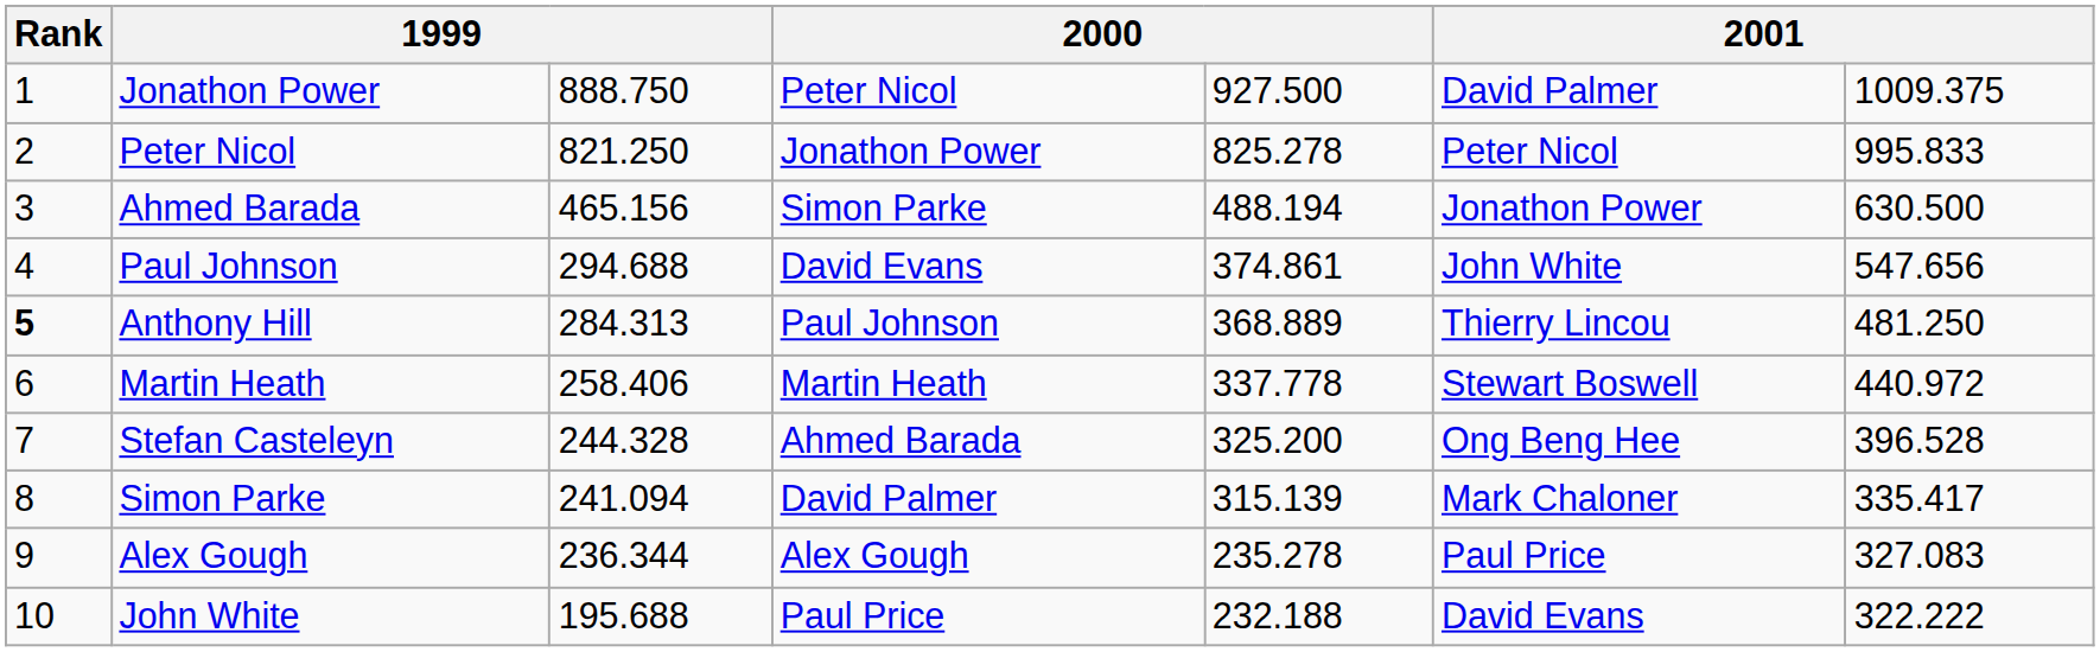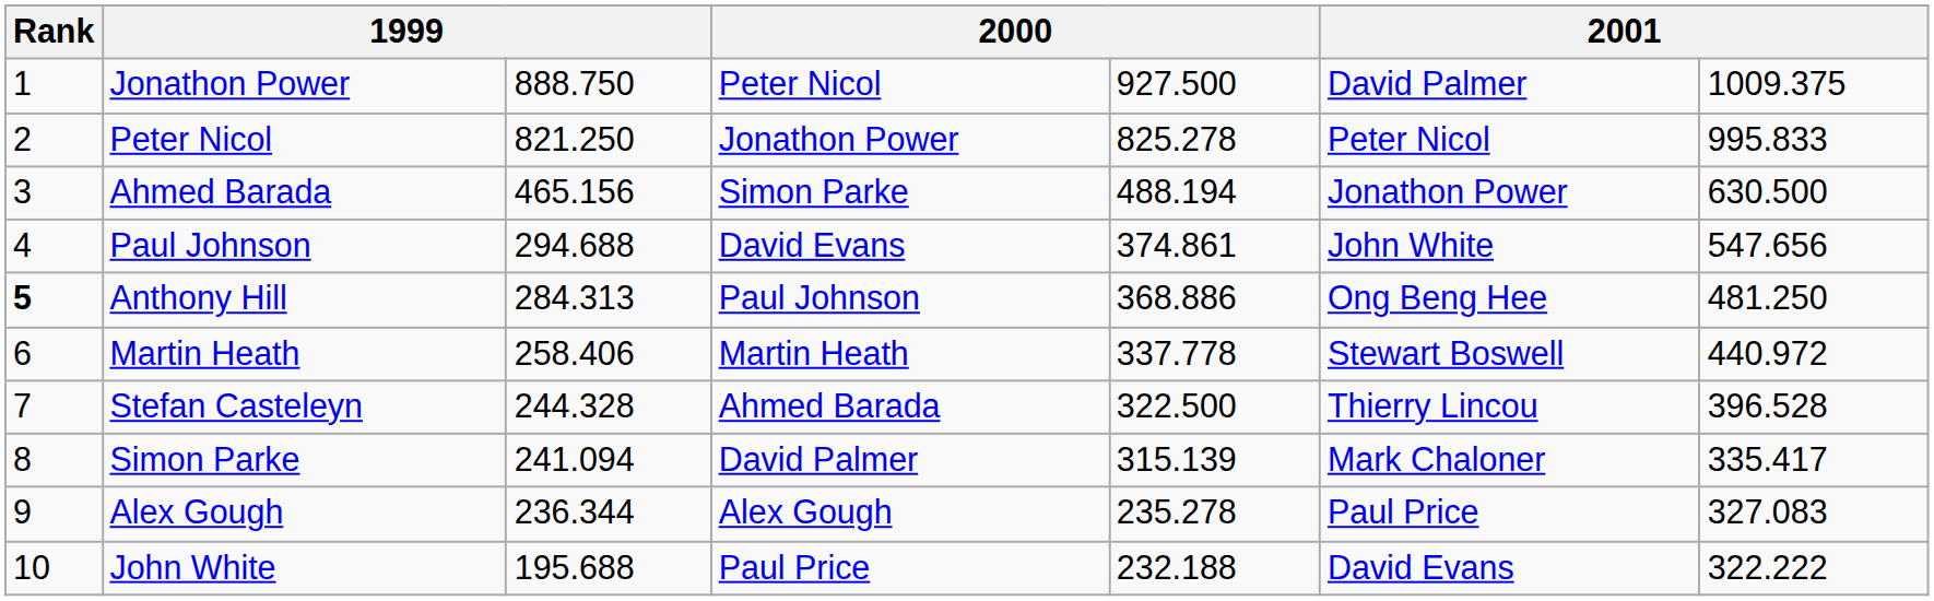 <table class=wikitable style="font-size:98%;">
 <tr>
 <th>Rank</th>
 <th colspan="2" style="width:280px;">1999</th>
 <th colspan="2" style="width:280px;">2000</th>
 <th colspan="2" style="width:280px;">2001</th>
 </tr>
 <tr>
 <td>1</td>
 <td> <a href='#'>Jonathon Power</a></td>
 <td>888.750</td>
 <td> <a href='#'>Peter Nicol</a></td>
 <td>927.500</td>
 <td> <a href='#'>David Palmer</a></td>
 <td>1009.375</td>
 </tr>
 <tr>
 <td>2</td>
 <td> <a href='#'>Peter Nicol</a></td>
 <td>821.250</td>
 <td> <a href='#'>Jonathon Power</a></td>
 <td>825.278</td>
 <td> <a href='#'>Peter Nicol</a></td>
 <td>995.833</td>
 </tr>
 <tr>
 <td>3</td>
 <td> <a href='#'>Ahmed Barada</a></td>
 <td>465.156</td>
 <td> <a href='#'>Simon Parke</a></td>
 <td>488.194</td>
 <td> <a href='#'>Jonathon Power</a></td>
 <td>630.500</td>
 </tr>
 <tr>
 <td>4</td>
 <td> <a href='#'>Paul Johnson</a></td>
 <td>294.688</td>
 <td> <a href='#'>David Evans</a></td>
 <td>374.861</td>
 <td> <a href='#'>John White</a></td>
 <td>547.656</td>
 </tr>
 <tr>
 <td><strong>5</strong></td>
 <td> <a href='#'>Anthony Hill</a></td>
 <td>284.313</td>
 <td> <a href='#'>Paul Johnson</a></td>
-<td>368.889</td>
-<td> <a href='#'>Thierry Lincou</a></td>
+<td>368.886</td>
+<td> <a href='#'>Ong Beng Hee</a></td>
 <td>481.250</td>
 </tr>
 <tr>
 <td>6</td>
 <td> <a href='#'>Martin Heath</a></td>
 <td>258.406</td>
 <td> <a href='#'>Martin Heath</a></td>
 <td>337.778</td>
 <td> <a href='#'>Stewart Boswell</a></td>
 <td>440.972</td>
 </tr>
 <tr>
 <td>7</td>
 <td> <a href='#'>Stefan Casteleyn</a></td>
 <td>244.328</td>
 <td> <a href='#'>Ahmed Barada</a></td>
-<td>325.200</td>
-<td> <a href='#'>Ong Beng Hee</a></td>
+<td>322.500</td>
+<td> <a href='#'>Thierry Lincou</a></td>
 <td>396.528</td>
 </tr>
 <tr>
 <td>8</td>
 <td> <a href='#'>Simon Parke</a></td>
 <td>241.094</td>
 <td> <a href='#'>David Palmer</a></td>
 <td>315.139</td>
 <td> <a href='#'>Mark Chaloner</a></td>
 <td>335.417</td>
 </tr>
 <tr>
 <td>9</td>
 <td> <a href='#'>Alex Gough</a></td>
 <td>236.344</td>
 <td> <a href='#'>Alex Gough</a></td>
 <td>235.278</td>
 <td> <a href='#'>Paul Price</a></td>
 <td>327.083</td>
 </tr>
 <tr>
 <td>10</td>
 <td> <a href='#'>John White</a></td>
 <td>195.688</td>
 <td> <a href='#'>Paul Price</a></td>
 <td>232.188</td>
 <td> <a href='#'>David Evans</a></td>
 <td>322.222</td>
 </tr>
 </table>
